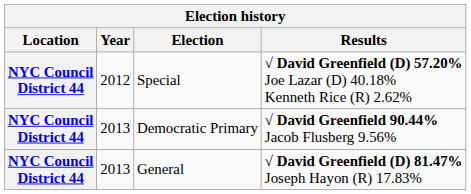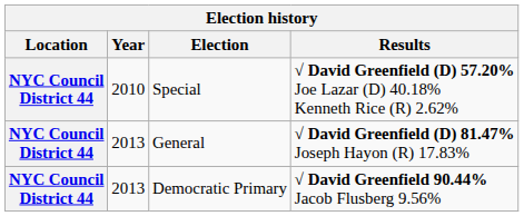 <table class="wikitable collapsible">
 <tr valign=bottom>
 <th colspan=4>Election history</th>
 </tr>
 <tr valign=bottom>
 <th>Location</th>
 <th>Year</th>
 <th>Election</th>
 <th>Results</th>
 </tr>
 <tr>
 <th><a href='#'>NYC Council<br>District 44</a></th>
-<td>2012</td>
+<td>2010</td>
 <td>Special</td>
 <td><strong>√ David Greenfield (D) 57.20%</strong><br>Joe Lazar (D) 40.18%<br>Kenneth Rice (R) 2.62%</td>
+</tr>
+<tr>
+<th><a href='#'>NYC Council<br>District 44</a></th>
+<td>2013</td>
+<td>General</td>
+<td><strong>√ David Greenfield (D) 81.47%</strong><br>Joseph Hayon (R) 17.83%</td>
 </tr>
 <tr>
 <th><a href='#'>NYC Council<br>District 44</a></th>
 <td>2013</td>
 <td>Democratic Primary</td>
 <td><strong>√ David Greenfield 90.44%</strong><br>Jacob Flusberg 9.56%</td>
 </tr>
-<tr>
-<th><a href='#'>NYC Council<br>District 44</a></th>
-<td>2013</td>
-<td>General</td>
-<td><strong>√ David Greenfield (D) 81.47%</strong><br>Joseph Hayon (R) 17.83%</td>
-</tr>
 </table>
